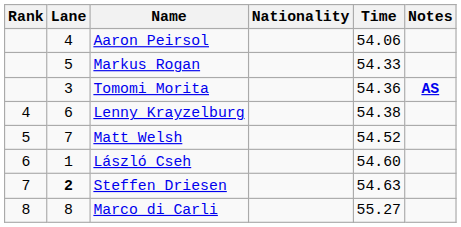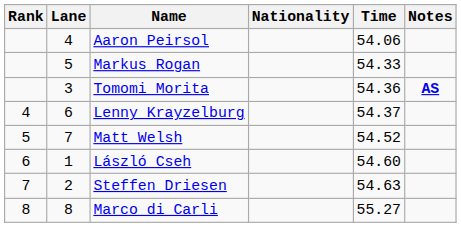 <table class="wikitable sortable" style="text-align:center">
 <tr>
 <th>Rank</th>
 <th>Lane</th>
 <th>Name</th>
 <th>Nationality</th>
 <th>Time</th>
 <th>Notes</th>
 </tr>
 <tr>
 <td></td>
 <td>4</td>
 <td align=left><a href='#'>Aaron Peirsol</a></td>
 <td align=left></td>
 <td>54.06</td>
 <td></td>
 </tr>
 <tr>
 <td></td>
 <td>5</td>
 <td align=left><a href='#'>Markus Rogan</a></td>
 <td align=left></td>
 <td>54.33</td>
 <td></td>
 </tr>
 <tr>
 <td></td>
 <td>3</td>
 <td align=left><a href='#'>Tomomi Morita</a></td>
 <td align=left></td>
 <td>54.36</td>
 <td><strong><a href='#'>AS</a></strong></td>
 </tr>
 <tr>
 <td>4</td>
 <td>6</td>
 <td align=left><a href='#'>Lenny Krayzelburg</a></td>
 <td align=left></td>
-<td>54.38</td>
+<td>54.37</td>
 <td></td>
 </tr>
 <tr>
 <td>5</td>
 <td>7</td>
 <td align=left><a href='#'>Matt Welsh</a></td>
 <td align=left></td>
 <td>54.52</td>
 <td></td>
 </tr>
 <tr>
 <td>6</td>
 <td>1</td>
 <td align=left><a href='#'>László Cseh</a></td>
 <td align=left></td>
 <td>54.60</td>
 <td></td>
 </tr>
 <tr>
 <td>7</td>
-<td><strong>2</strong></td>
+<td>2</td>
 <td align=left><a href='#'>Steffen Driesen</a></td>
 <td align=left></td>
 <td>54.63</td>
 <td></td>
 </tr>
 <tr>
 <td>8</td>
 <td>8</td>
 <td align=left><a href='#'>Marco di Carli</a></td>
 <td align=left></td>
 <td>55.27</td>
 <td></td>
 </tr>
 </table>
